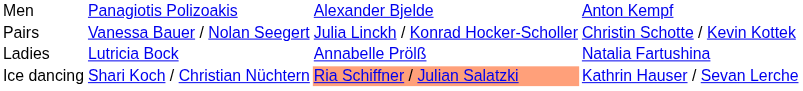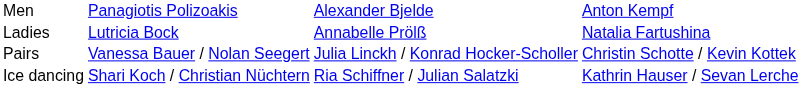 <table>
 <tr>
 <td>Men</td>
 <td><a href='#'>Panagiotis Polizoakis</a></td>
 <td><a href='#'>Alexander Bjelde</a></td>
 <td><a href='#'>Anton Kempf</a></td>
 </tr>
 <tr>
+<td>Ladies</td>
+<td><a href='#'>Lutricia Bock</a></td>
+<td><a href='#'>Annabelle Prölß</a></td>
+<td><a href='#'>Natalia Fartushina</a></td>
+</tr>
+<tr>
 <td>Pairs</td>
 <td><a href='#'>Vanessa Bauer</a> / <a href='#'>Nolan Seegert</a></td>
 <td><a href='#'>Julia Linckh</a> / <a href='#'>Konrad Hocker-Scholler</a></td>
 <td><a href='#'>Christin Schotte</a> / <a href='#'>Kevin Kottek</a></td>
 </tr>
 <tr>
-<td>Ladies</td>
-<td><a href='#'>Lutricia Bock</a></td>
-<td><a href='#'>Annabelle Prölß</a></td>
-<td><a href='#'>Natalia Fartushina</a></td>
-</tr>
-<tr>
 <td>Ice dancing</td>
 <td><a href='#'>Shari Koch</a> / <a href='#'>Christian Nüchtern</a></td>
-<td style="background: lightsalmon;"><a href='#'>Ria Schiffner</a> / <a href='#'>Julian Salatzki</a></td>
+<td><a href='#'>Ria Schiffner</a> / <a href='#'>Julian Salatzki</a></td>
 <td><a href='#'>Kathrin Hauser</a> / <a href='#'>Sevan Lerche</a></td>
 </tr>
 </table>
